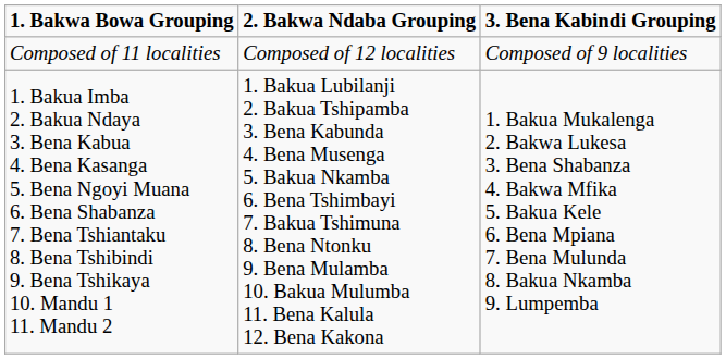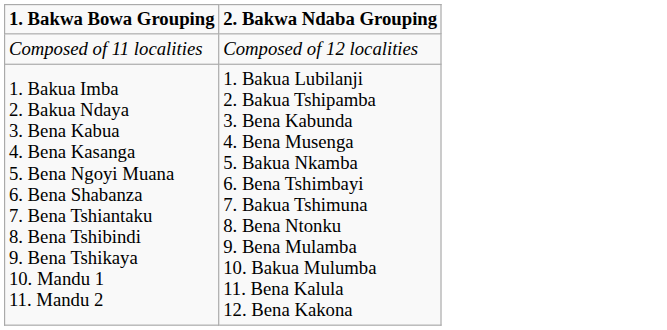 <table class="wikitable sortable">
 <tr>
 <td><strong>1. Bakwa  Bowa Grouping</strong></td>
 <td><strong>2. Bakwa Ndaba  Grouping</strong></td>
-<td><strong>3. Bena  Kabindi Grouping</strong></td>
 </tr>
 <tr>
 <td><em>Composed of 11 localities</em></td>
 <td><em>Composed of</em> <em>12 localities</em></td>
-<td><em>Composed of</em> <em>9 localities</em></td>
 </tr>
 <tr>
 <td>1.      Bakua Imba<br>2.      Bakua Ndaya<br>3.      Bena Kabua<br>4.      Bena Kasanga<br>5.      Bena Ngoyi  Muana<br>6.      Bena Shabanza<br>7.      Bena  Tshiantaku<br>8.      Bena Tshibindi<br>9.      Bena Tshikaya<br>10.   Mandu 1<br>11.   Mandu 2</td>
 <td>1.      Bakua  Lubilanji<br>2.      Bakua  Tshipamba<br>3.      Bena Kabunda<br>4.      Bena Musenga<br>5.      Bakua Nkamba<br>6.      Bena Tshimbayi<br>7.      Bakua Tshimuna<br>8.      Bena Ntonku<br>9.      Bena Mulamba<br>10.   Bakua Mulumba<br>11.   Bena Kalula<br>12.   Bena Kakona</td>
-<td>1.      Bakua  Mukalenga<br>2.      Bakwa Lukesa<br>3.      Bena Shabanza<br>4.      Bakwa Mfika<br>5.      Bakua Kele<br>6.      Bena Mpiana<br>7.      Bena Mulunda<br>8.      Bakua Nkamba<br>9.      Lumpemba</td>
 </tr>
 </table>
